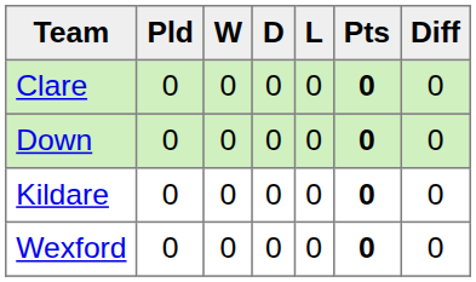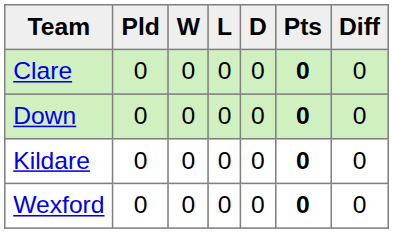 <table style=border-collapse:collapse border=1 cellspacing=0 cellpadding=5>
 <tr align=center bgcolor=#efefef>
 <th>Team</th>
 <th>Pld</th>
 <th>W</th>
+<th>L</th>
 <th>D</th>
-<th>L</th>
 <th>Pts</th>
 <th>Diff</th>
 </tr>
 <tr align=center style="background:#D0F0C0;">
 <td style="text-align:left;"> <a href='#'>Clare</a></td>
 <td>0</td>
 <td>0</td>
 <td>0</td>
 <td>0</td>
 <td><strong>0</strong></td>
 <td>0</td>
 </tr>
 <tr align=center style="background:#D0F0C0;">
 <td style="text-align:left;"> <a href='#'>Down</a></td>
 <td>0</td>
 <td>0</td>
 <td>0</td>
 <td>0</td>
 <td><strong>0</strong></td>
 <td>0</td>
 </tr>
 <tr align=center style="background:#FFFFFF;">
 <td style="text-align:left;"> <a href='#'>Kildare</a></td>
 <td>0</td>
 <td>0</td>
 <td>0</td>
 <td>0</td>
 <td><strong>0</strong></td>
 <td>0</td>
 </tr>
 <tr align=center style="background:#FFFFFF;">
 <td style="text-align:left;"> <a href='#'>Wexford</a></td>
 <td>0</td>
 <td>0</td>
 <td>0</td>
 <td>0</td>
 <td><strong>0</strong></td>
 <td>0</td>
 </tr>
 </table>
